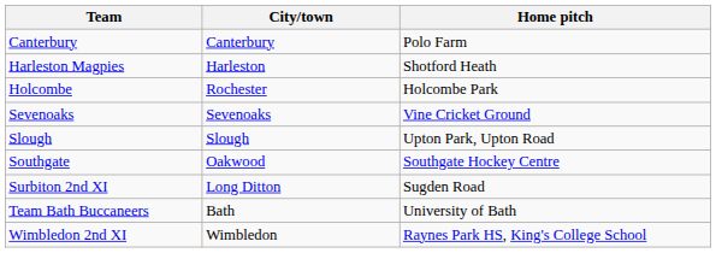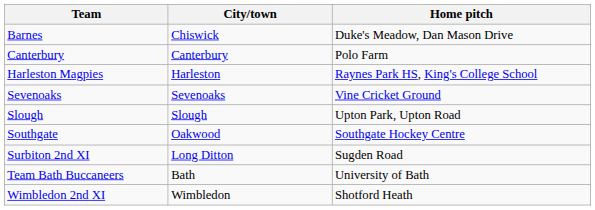 <table class="wikitable sortable">
 <tr>
 <th width=200>Team</th>
 <th width=200>City/town</th>
 <th width=320>Home pitch</th>
+</tr>
+<tr>
+<td><a href='#'>Barnes</a></td>
+<td><a href='#'>Chiswick</a></td>
+<td>Duke's Meadow, Dan Mason Drive</td>
 </tr>
 <tr>
 <td><a href='#'>Canterbury</a></td>
 <td><a href='#'>Canterbury</a></td>
 <td>Polo Farm</td>
 </tr>
 <tr>
 <td><a href='#'>Harleston Magpies</a></td>
 <td><a href='#'>Harleston</a></td>
-<td>Shotford Heath</td>
-</tr>
-<tr>
-<td><a href='#'>Holcombe</a></td>
-<td><a href='#'>Rochester</a></td>
-<td>Holcombe Park</td>
+<td><a href='#'>Raynes Park HS</a>, <a href='#'>King's College School</a></td>
 </tr>
 <tr>
 <td><a href='#'>Sevenoaks</a></td>
 <td><a href='#'>Sevenoaks</a></td>
 <td><a href='#'>Vine Cricket Ground</a></td>
 </tr>
 <tr>
 <td><a href='#'>Slough</a></td>
 <td><a href='#'>Slough</a></td>
 <td>Upton Park, Upton Road</td>
 </tr>
 <tr>
 <td><a href='#'>Southgate</a></td>
 <td><a href='#'>Oakwood</a></td>
 <td><a href='#'>Southgate Hockey Centre</a></td>
 </tr>
 <tr>
 <td><a href='#'>Surbiton 2nd XI</a></td>
 <td><a href='#'>Long Ditton</a></td>
 <td>Sugden Road</td>
 </tr>
 <tr>
 <td><a href='#'>Team Bath Buccaneers</a></td>
 <td>Bath</td>
 <td>University of Bath</td>
 </tr>
 <tr>
 <td><a href='#'>Wimbledon 2nd XI</a></td>
 <td>Wimbledon</td>
-<td><a href='#'>Raynes Park HS</a>, <a href='#'>King's College School</a></td>
+<td>Shotford Heath</td>
 </tr>
 </table>
